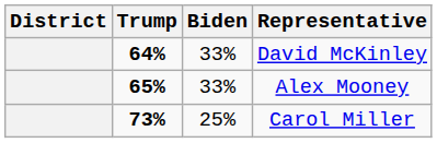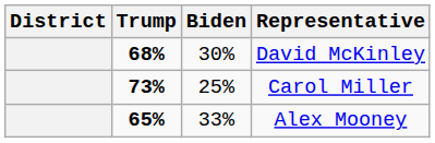 <table class=wikitable>
 <tr>
 <th>District</th>
 <th>Trump</th>
 <th>Biden</th>
 <th>Representative</th>
 </tr>
 <tr align=center>
 <th></th>
-<td><strong>64%</strong></td>
-<td>33%</td>
+<td><strong>68%</strong></td>
+<td>30%</td>
 <td><a href='#'>David McKinley</a></td>
+</tr>
+<tr align=center>
+<th></th>
+<td><strong>73%</strong></td>
+<td>25%</td>
+<td><a href='#'>Carol Miller</a></td>
 </tr>
 <tr align=center>
 <th></th>
 <td><strong>65%</strong></td>
 <td>33%</td>
 <td><a href='#'>Alex Mooney</a></td>
 </tr>
-<tr align=center>
-<th></th>
-<td><strong>73%</strong></td>
-<td>25%</td>
-<td><a href='#'>Carol Miller</a></td>
-</tr>
 </table>
